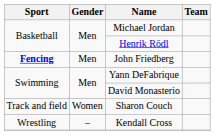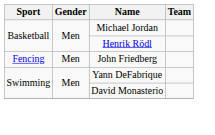 <table class="wikitable" style="text-align: center;">
 <tr>
 <th>Sport</th>
 <th>Gender</th>
 <th>Name</th>
 <th>Team</th>
 </tr>
 <tr>
 <td rowspan="2">Basketball</td>
 <td rowspan="2">Men</td>
 <td>Michael Jordan</td>
 <td></td>
 </tr>
 <tr>
 <td><a href='#'>Henrik Rödl</a></td>
 <td></td>
 </tr>
 <tr>
-<td><strong><a href='#'>Fencing</a></strong></td>
+<td><a href='#'>Fencing</a></td>
 <td>Men</td>
 <td>John Friedberg</td>
 <td></td>
 </tr>
 <tr>
 <td rowspan="2">Swimming</td>
 <td rowspan="2">Men</td>
 <td>Yann DeFabrique</td>
 <td></td>
 </tr>
 <tr>
 <td>David Monasterio</td>
 <td></td>
 </tr>
 <tr>
-<td>Track and field</td>
-<td>Women</td>
-<td>Sharon Couch</td>
-<td></td>
-</tr>
-<tr>
-<td>Wrestling</td>
-<td>–</td>
-<td>Kendall Cross</td>
-<td></td>
-</tr>
-<tr>
 </tr>
 </table>
